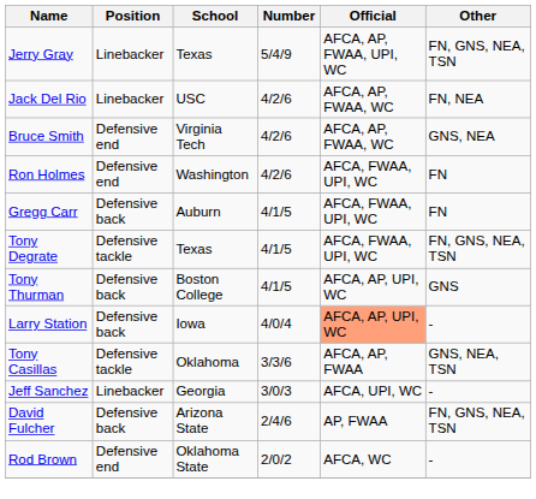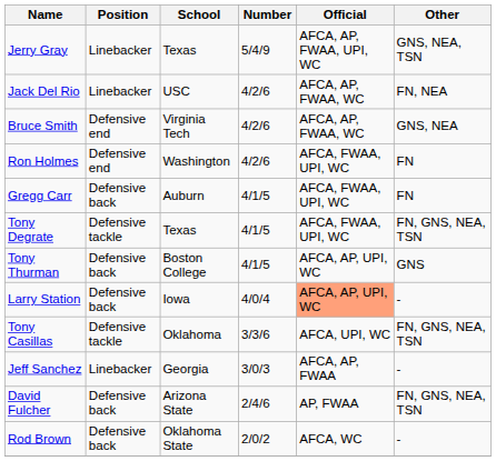 <table class="wikitable sortable">
 <tr>
 <th bgcolor="#DDDDFF" width="15%">Name</th>
 <th bgcolor="#DDDDFF" width="10%">Position</th>
 <th bgcolor="#DDDDFF" width="10%">School</th>
 <th bgcolor="#DDDDFF" width="7%">Number</th>
 <th bgcolor="#DDDDFF" width="18%">Official</th>
 <th bgcolor="#DDDDFF" width="18%">Other</th>
 </tr>
 <tr align="left">
 <td><a href='#'>Jerry Gray</a></td>
 <td>Linebacker</td>
 <td>Texas</td>
 <td>5/4/9</td>
 <td>AFCA, AP, FWAA, UPI, WC</td>
-<td>FN, GNS, NEA, TSN</td>
+<td>GNS, NEA, TSN</td>
 </tr>
 <tr align="left">
 <td><a href='#'>Jack Del Rio</a></td>
 <td>Linebacker</td>
 <td>USC</td>
 <td>4/2/6</td>
 <td>AFCA, AP, FWAA, WC</td>
 <td>FN, NEA</td>
 </tr>
 <tr align="left">
 <td><a href='#'>Bruce Smith</a></td>
 <td>Defensive end</td>
 <td>Virginia Tech</td>
 <td>4/2/6</td>
 <td>AFCA, AP, FWAA, WC</td>
 <td>GNS, NEA</td>
 </tr>
 <tr align="left">
 <td><a href='#'>Ron Holmes</a></td>
 <td>Defensive end</td>
 <td>Washington</td>
 <td>4/2/6</td>
 <td>AFCA, FWAA, UPI, WC</td>
 <td>FN</td>
 </tr>
 <tr align="left">
 <td><a href='#'>Gregg Carr</a></td>
 <td>Defensive back</td>
 <td>Auburn</td>
 <td>4/1/5</td>
 <td>AFCA, FWAA, UPI, WC</td>
 <td>FN</td>
 </tr>
 <tr align="left">
 <td><a href='#'>Tony Degrate</a></td>
 <td>Defensive tackle</td>
 <td>Texas</td>
 <td>4/1/5</td>
 <td>AFCA, FWAA, UPI, WC</td>
 <td>FN, GNS, NEA, TSN</td>
 </tr>
 <tr align="left">
 <td><a href='#'>Tony Thurman</a></td>
 <td>Defensive back</td>
 <td>Boston College</td>
 <td>4/1/5</td>
 <td>AFCA, AP, UPI, WC</td>
 <td>GNS</td>
 </tr>
 <tr align="left">
 <td><a href='#'>Larry Station</a></td>
 <td>Defensive back</td>
 <td>Iowa</td>
 <td>4/0/4</td>
 <td style="background: lightsalmon;">AFCA, AP, UPI, WC</td>
 <td>-</td>
 </tr>
 <tr align="left">
 <td><a href='#'>Tony Casillas</a></td>
 <td>Defensive tackle</td>
 <td>Oklahoma</td>
 <td>3/3/6</td>
-<td>AFCA, AP, FWAA</td>
-<td>GNS, NEA, TSN</td>
+<td>AFCA, UPI, WC</td>
+<td>FN, GNS, NEA, TSN</td>
 </tr>
 <tr align="left">
 <td><a href='#'>Jeff Sanchez</a></td>
 <td>Linebacker</td>
 <td>Georgia</td>
 <td>3/0/3</td>
-<td>AFCA, UPI, WC</td>
+<td>AFCA, AP, FWAA</td>
 <td>-</td>
 </tr>
 <tr align="left">
 <td><a href='#'>David Fulcher</a></td>
 <td>Defensive back</td>
 <td>Arizona State</td>
 <td>2/4/6</td>
 <td>AP, FWAA</td>
 <td>FN, GNS, NEA, TSN</td>
 </tr>
 <tr align="left">
 <td><a href='#'>Rod Brown</a></td>
-<td>Defensive end</td>
+<td>Defensive back</td>
 <td>Oklahoma State</td>
 <td>2/0/2</td>
 <td>AFCA, WC</td>
 <td>-</td>
 </tr>
 <tr align="left">
 </tr>
 </table>
